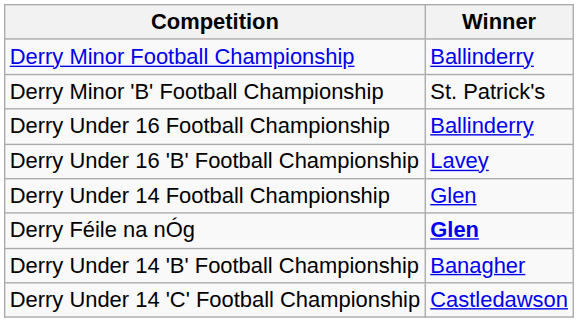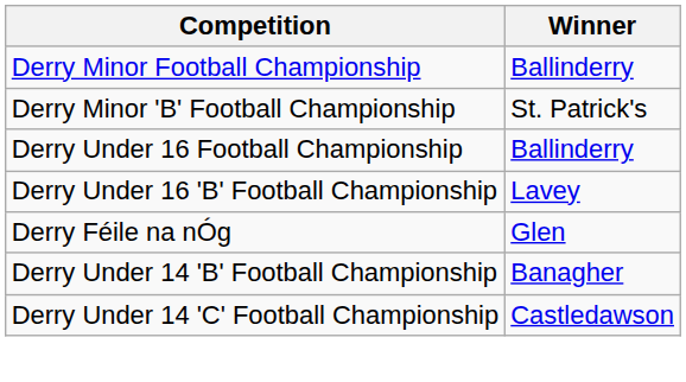 <table class="wikitable">
 <tr>
 <th>Competition</th>
 <th>Winner</th>
 </tr>
 <tr>
 <td><a href='#'>Derry Minor Football Championship</a></td>
 <td><a href='#'>Ballinderry</a></td>
 </tr>
 <tr>
 <td>Derry Minor 'B' Football Championship</td>
 <td>St. Patrick's</td>
 </tr>
 <tr>
 <td>Derry Under 16 Football Championship</td>
 <td><a href='#'>Ballinderry</a></td>
 </tr>
 <tr>
 <td>Derry Under 16 'B' Football Championship</td>
 <td><a href='#'>Lavey</a></td>
 </tr>
 <tr>
-<td>Derry Under 14 Football Championship</td>
+<td>Derry Féile na nÓg</td>
 <td><a href='#'>Glen</a></td>
-</tr>
-<tr>
-<td>Derry Féile na nÓg</td>
-<td><strong><a href='#'>Glen</a></strong></td>
 </tr>
 <tr>
 <td>Derry Under 14 'B' Football Championship</td>
 <td><a href='#'>Banagher</a></td>
 </tr>
 <tr>
 <td>Derry Under 14 'C' Football Championship</td>
 <td><a href='#'>Castledawson</a></td>
 </tr>
 </table>
